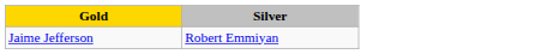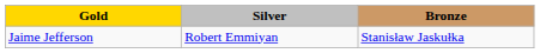 <table class="wikitable" style="text-align:left">
 <tr align="center">
 <td width=200 bgcolor=gold><strong>Gold</strong></td>
 <td width=200 bgcolor=silver><strong>Silver</strong></td>
+<td width=200 bgcolor=CC9966><strong>Bronze</strong></td>
 </tr>
 <tr>
 <td><a href='#'>Jaime Jefferson</a><br><em></em></td>
 <td><a href='#'>Robert Emmiyan</a><br><em></em></td>
+<td><a href='#'>Stanisław Jaskułka</a><br><em></em></td>
 </tr>
 </table>
